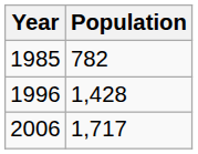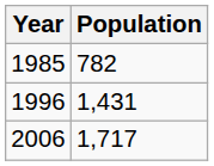 <table class="wikitable">
 <tr>
 <th>Year</th>
 <th>Population</th>
 </tr>
 <tr>
 <td>1985</td>
 <td>782</td>
 </tr>
 <tr>
 <td>1996</td>
-<td>1,428</td>
+<td>1,431</td>
 </tr>
 <tr>
 <td>2006</td>
 <td>1,717</td>
 </tr>
 </table>
